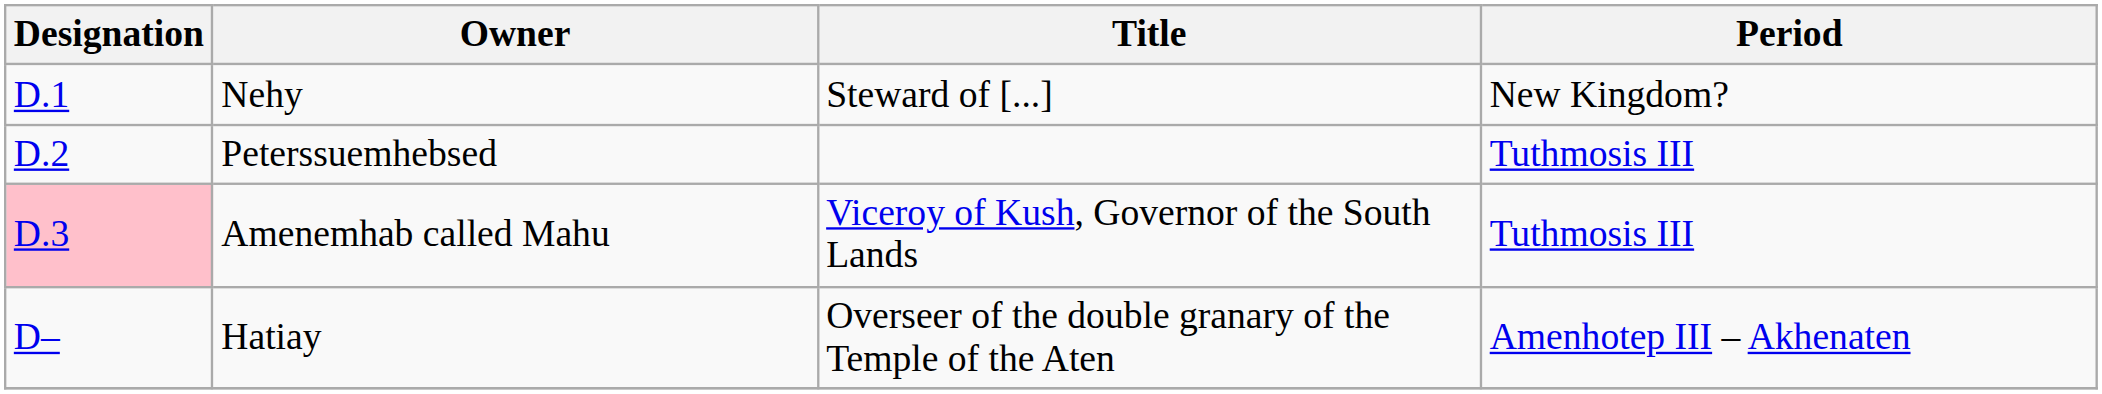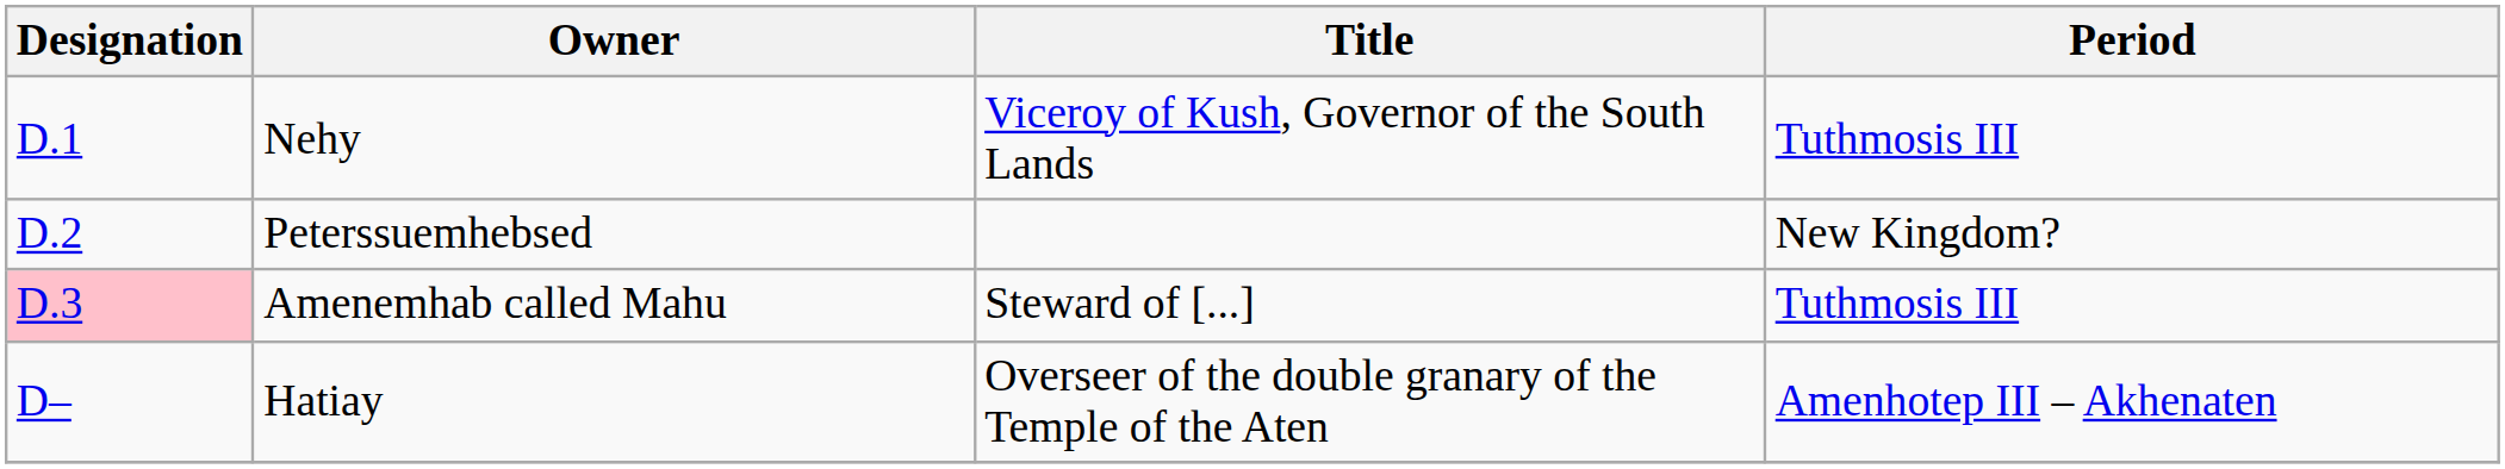 <table class="wikitable">
 <tr>
 <th width="50">Designation</th>
 <th width="250">Owner</th>
 <th width="275">Title</th>
 <th width="255">Period</th>
 </tr>
 <tr>
 <td><a href='#'>D.1</a></td>
 <td>Nehy</td>
-<td>Steward of [...]</td>
-<td>New Kingdom?</td>
+<td><a href='#'>Viceroy of Kush</a>, Governor of the South Lands</td>
+<td><a href='#'>Tuthmosis III</a></td>
 </tr>
 <tr>
 <td><a href='#'>D.2</a></td>
 <td>Peterssuemhebsed</td>
 <td></td>
-<td><a href='#'>Tuthmosis III</a></td>
+<td>New Kingdom?</td>
 </tr>
 <tr>
 <td style="background: pink;"><a href='#'>D.3</a></td>
 <td>Amenemhab called Mahu</td>
-<td><a href='#'>Viceroy of Kush</a>, Governor of the South Lands</td>
+<td>Steward of [...]</td>
 <td><a href='#'>Tuthmosis III</a></td>
 </tr>
 <tr>
 <td><a href='#'>D–</a></td>
 <td>Hatiay</td>
 <td>Overseer of the double granary of the Temple of the Aten</td>
 <td><a href='#'>Amenhotep III</a> – <a href='#'>Akhenaten</a></td>
 </tr>
 <tr>
 </tr>
 </table>
